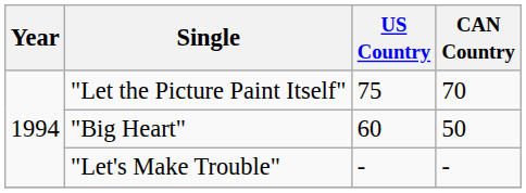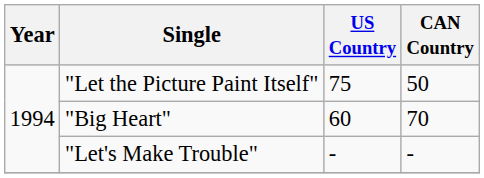 <table class="wikitable" border="1">
 <tr>
 <th>Year</th>
 <th>Single</th>
 <th><small><a href='#'>US<br>Country</a></small></th>
 <th><small>CAN<br>Country</small></th>
 </tr>
 <tr>
 <td rowspan="3">1994</td>
 <td align="left">"Let the Picture Paint Itself"</td>
 <td>75</td>
-<td>70</td>
+<td>50</td>
 </tr>
 <tr>
 <td align="left">"Big Heart"</td>
 <td>60</td>
-<td>50</td>
+<td>70</td>
 </tr>
 <tr>
 <td align="left">"Let's Make Trouble"</td>
 <td>-</td>
 <td>-</td>
 </tr>
 <tr>
 </tr>
 </table>
